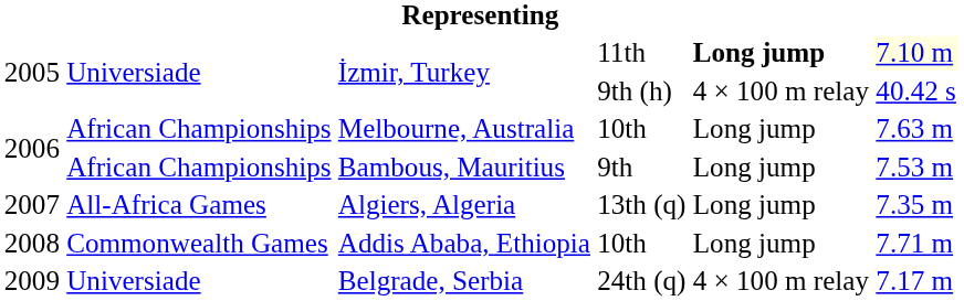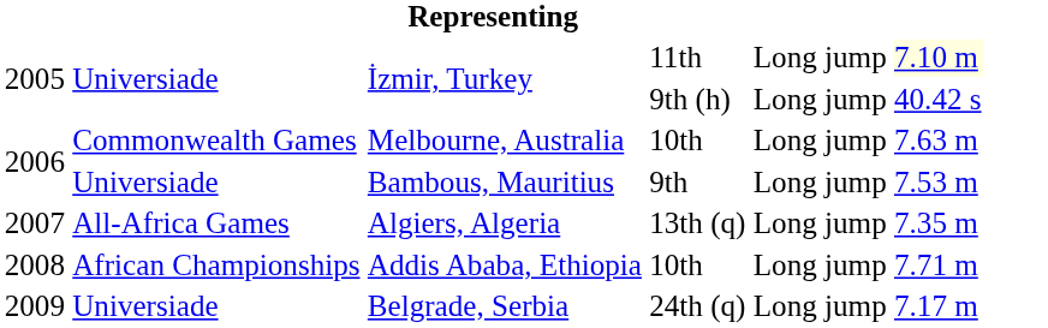 <table>
 <tr>
 <th colspan="6">Representing </th>
 </tr>
 <tr>
 <td rowspan=2>2005</td>
 <td rowspan=2><a href='#'>Universiade</a></td>
 <td rowspan=2><a href='#'>İzmir, Turkey</a></td>
 <td>11th</td>
-<td><strong>Long jump</strong></td>
+<td>Long jump</td>
 <td style="background: lightyellow;"><a href='#'>7.10 m</a></td>
 </tr>
 <tr>
 <td>9th (h)</td>
-<td>4 × 100 m relay</td>
+<td>Long jump</td>
 <td><a href='#'>40.42 s</a></td>
 </tr>
 <tr>
 <td rowspan=2>2006</td>
-<td><a href='#'>African Championships</a></td>
+<td><a href='#'>Commonwealth Games</a></td>
 <td><a href='#'>Melbourne, Australia</a></td>
 <td>10th</td>
 <td>Long jump</td>
 <td><a href='#'>7.63 m</a></td>
 </tr>
 <tr>
-<td><a href='#'>African Championships</a></td>
+<td><a href='#'>Universiade</a></td>
 <td><a href='#'>Bambous, Mauritius</a></td>
 <td>9th</td>
 <td>Long jump</td>
 <td><a href='#'>7.53 m</a></td>
 </tr>
 <tr>
 <td>2007</td>
 <td><a href='#'>All-Africa Games</a></td>
 <td><a href='#'>Algiers, Algeria</a></td>
 <td>13th (q)</td>
 <td>Long jump</td>
 <td><a href='#'>7.35 m</a></td>
 </tr>
 <tr>
 <td>2008</td>
-<td><a href='#'>Commonwealth Games</a></td>
+<td><a href='#'>African Championships</a></td>
 <td><a href='#'>Addis Ababa, Ethiopia</a></td>
 <td>10th</td>
 <td>Long jump</td>
 <td><a href='#'>7.71 m</a></td>
 </tr>
 <tr>
 <td>2009</td>
 <td><a href='#'>Universiade</a></td>
 <td><a href='#'>Belgrade, Serbia</a></td>
 <td>24th (q)</td>
-<td>4 × 100 m relay</td>
+<td>Long jump</td>
 <td><a href='#'>7.17 m</a></td>
 </tr>
 </table>
